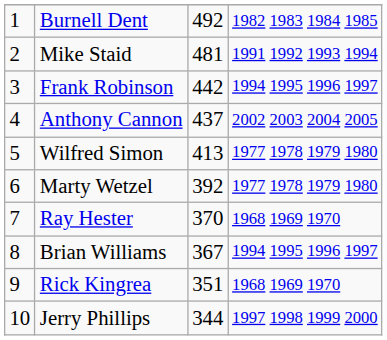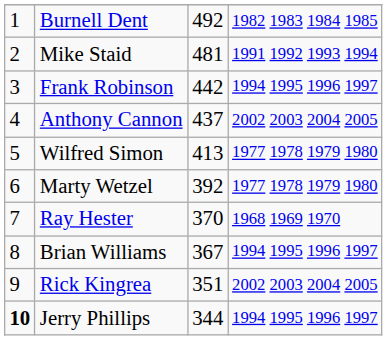 <table class="wikitable">
 <tr>
 </tr>
 <tr>
 <td>1</td>
 <td><a href='#'>Burnell Dent</a></td>
 <td>492</td>
 <td style="font-size:80%;"><a href='#'>1982</a> <a href='#'>1983</a> <a href='#'>1984</a> <a href='#'>1985</a></td>
 </tr>
 <tr>
 <td>2</td>
 <td>Mike Staid</td>
 <td>481</td>
 <td style="font-size:80%;"><a href='#'>1991</a> <a href='#'>1992</a> <a href='#'>1993</a> <a href='#'>1994</a></td>
 </tr>
 <tr>
 <td>3</td>
 <td><a href='#'>Frank Robinson</a></td>
 <td>442</td>
 <td style="font-size:80%;"><a href='#'>1994</a> <a href='#'>1995</a> <a href='#'>1996</a> <a href='#'>1997</a></td>
 </tr>
 <tr>
 <td>4</td>
 <td><a href='#'>Anthony Cannon</a></td>
 <td>437</td>
 <td style="font-size:80%;"><a href='#'>2002</a> <a href='#'>2003</a> <a href='#'>2004</a> <a href='#'>2005</a></td>
 </tr>
 <tr>
 <td>5</td>
 <td>Wilfred Simon</td>
 <td>413</td>
 <td style="font-size:80%;"><a href='#'>1977</a> <a href='#'>1978</a> <a href='#'>1979</a> <a href='#'>1980</a></td>
 </tr>
 <tr>
 <td>6</td>
 <td>Marty Wetzel</td>
 <td>392</td>
 <td style="font-size:80%;"><a href='#'>1977</a> <a href='#'>1978</a> <a href='#'>1979</a> <a href='#'>1980</a></td>
 </tr>
 <tr>
 <td>7</td>
 <td><a href='#'>Ray Hester</a></td>
 <td>370</td>
 <td style="font-size:80%;"><a href='#'>1968</a> <a href='#'>1969</a> <a href='#'>1970</a></td>
 </tr>
 <tr>
 <td>8</td>
 <td>Brian Williams</td>
 <td>367</td>
 <td style="font-size:80%;"><a href='#'>1994</a> <a href='#'>1995</a> <a href='#'>1996</a> <a href='#'>1997</a></td>
 </tr>
 <tr>
 <td>9</td>
 <td><a href='#'>Rick Kingrea</a></td>
 <td>351</td>
-<td style="font-size:80%;"><a href='#'>1968</a> <a href='#'>1969</a> <a href='#'>1970</a></td>
+<td style="font-size:80%;"><a href='#'>2002</a> <a href='#'>2003</a> <a href='#'>2004</a> <a href='#'>2005</a></td>
 </tr>
 <tr>
-<td>10</td>
+<td><strong>10</strong></td>
 <td>Jerry Phillips</td>
 <td>344</td>
-<td style="font-size:80%;"><a href='#'>1997</a> <a href='#'>1998</a> <a href='#'>1999</a> <a href='#'>2000</a></td>
+<td style="font-size:80%;"><a href='#'>1994</a> <a href='#'>1995</a> <a href='#'>1996</a> <a href='#'>1997</a></td>
 </tr>
 </table>
